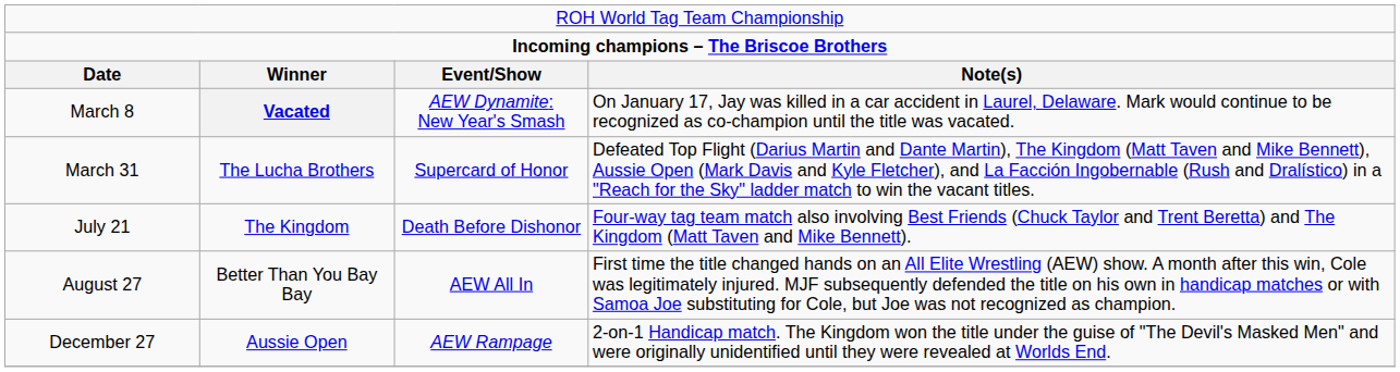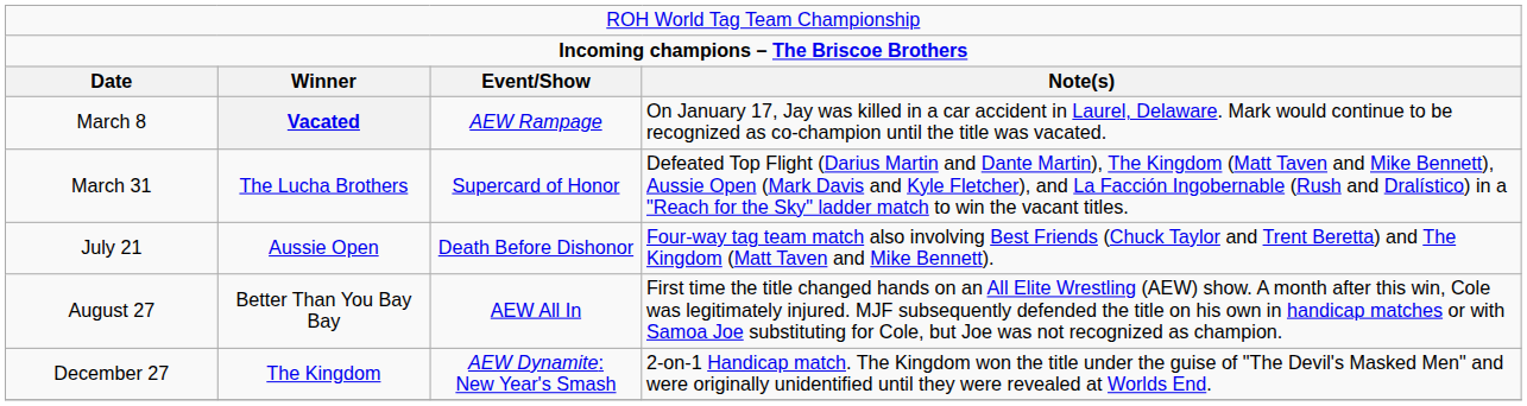 <table class="wikitable" style="text-align:center; width:100%;">
 <tr>
 <td colspan="5" style="text-align: center;"><a href='#'>ROH World Tag Team Championship</a></td>
 </tr>
 <tr>
 <td colspan="5" style="text-align: center;"><strong>Incoming champions – <a href='#'>The Briscoe Brothers</a> </strong></td>
 </tr>
 <tr>
 <th width=14%>Date</th>
 <th width=14%>Winner</th>
 <th width=14%>Event/Show</th>
 <th width=58%>Note(s)</th>
 </tr>
 <tr>
 <td>March 8<br></td>
 <th><a href='#'>Vacated</a></th>
-<td><a href='#'><em>AEW Dynamite</em>:<br>New Year's Smash</a></td>
+<td><em><a href='#'>AEW Rampage</a></em></td>
 <td align=left>On January 17, Jay was killed in a car accident in <a href='#'>Laurel, Delaware</a>. Mark would continue to be recognized as co-champion until the title was vacated.</td>
 </tr>
 <tr>
 <td>March 31</td>
 <td><a href='#'>The Lucha Brothers</a><br></td>
 <td><a href='#'>Supercard of Honor</a></td>
 <td align=left>Defeated Top Flight (<a href='#'>Darius Martin</a> and <a href='#'>Dante Martin</a>), <a href='#'>The Kingdom</a> (<a href='#'>Matt Taven</a> and <a href='#'>Mike Bennett</a>), <a href='#'>Aussie Open</a> (<a href='#'>Mark Davis</a> and <a href='#'>Kyle Fletcher</a>), and <a href='#'>La Facción Ingobernable</a> (<a href='#'>Rush</a> and <a href='#'>Dralístico</a>) in a <a href='#'>"Reach for the Sky" ladder match</a> to win the vacant titles.</td>
 </tr>
 <tr>
 <td>July 21</td>
-<td><a href='#'>The Kingdom</a><br></td>
+<td><a href='#'>Aussie Open</a><br></td>
 <td><a href='#'>Death Before Dishonor</a></td>
 <td align=left><a href='#'>Four-way tag team match</a> also involving <a href='#'>Best Friends</a> (<a href='#'>Chuck Taylor</a> and <a href='#'>Trent Beretta</a>) and <a href='#'>The Kingdom</a> (<a href='#'>Matt Taven</a> and <a href='#'>Mike Bennett</a>).</td>
 </tr>
 <tr>
 <td>August 27</td>
 <td>Better Than You Bay Bay<br></td>
 <td><a href='#'>AEW All In</a><br></td>
 <td align=left>First time the title changed hands on an <a href='#'>All Elite Wrestling</a> (AEW) show. A month after this win, Cole was legitimately injured. MJF subsequently defended the title on his own in <a href='#'>handicap matches</a> or with <a href='#'>Samoa Joe</a> substituting for Cole, but Joe was not recognized as champion.</td>
 </tr>
 <tr>
 <td>December 27</td>
-<td><a href='#'>Aussie Open</a><br></td>
-<td><em><a href='#'>AEW Rampage</a></em></td>
+<td><a href='#'>The Kingdom</a><br></td>
+<td><a href='#'><em>AEW Dynamite</em>:<br>New Year's Smash</a></td>
 <td align=left>2-on-1 <a href='#'>Handicap match</a>. The Kingdom won the title under the guise of "The Devil's Masked Men" and were originally unidentified until they were revealed at <a href='#'>Worlds End</a>.</td>
 </tr>
 <tr>
 </tr>
 </table>
